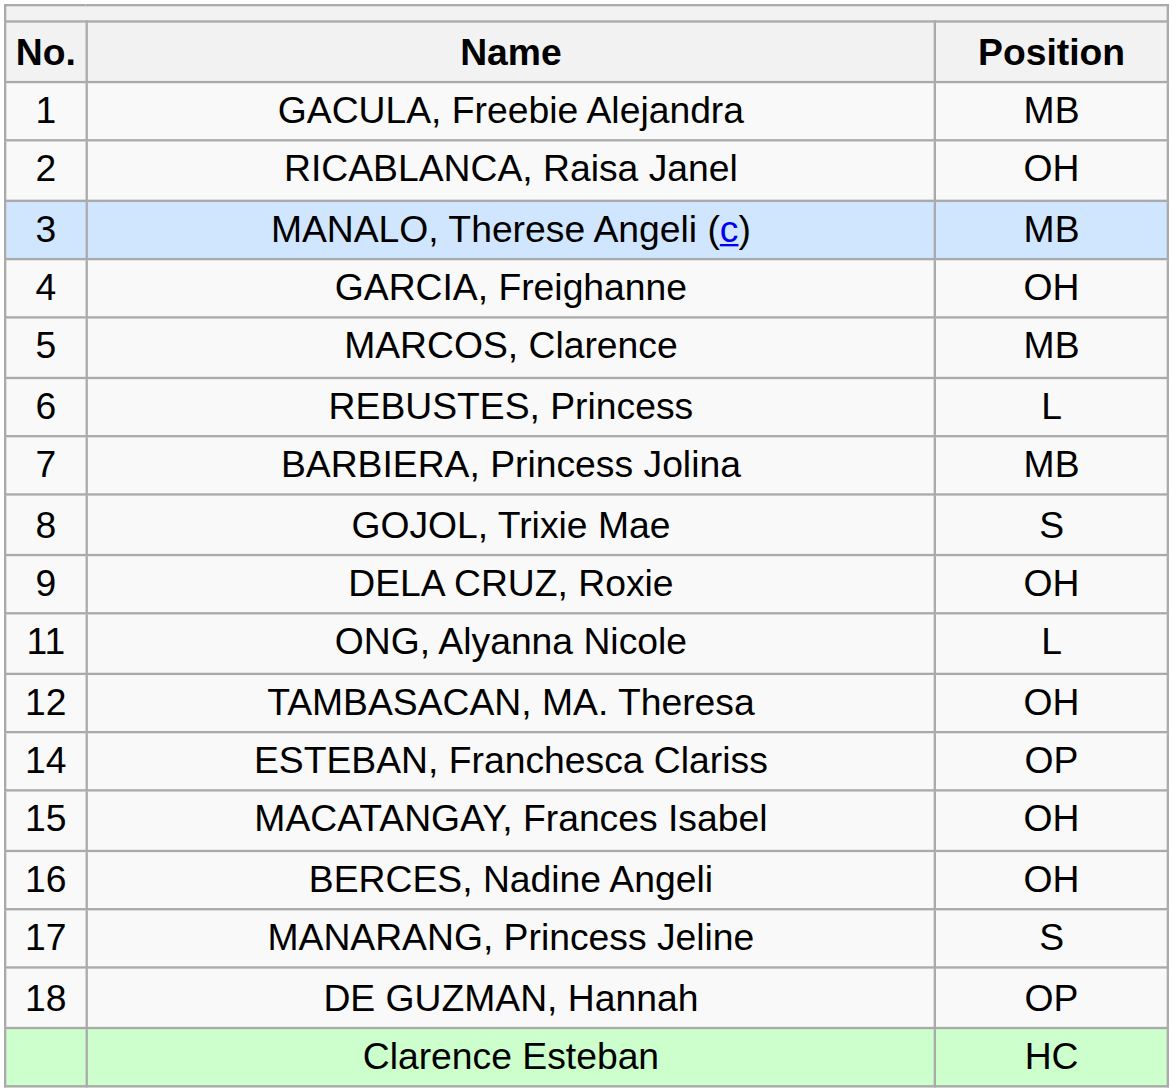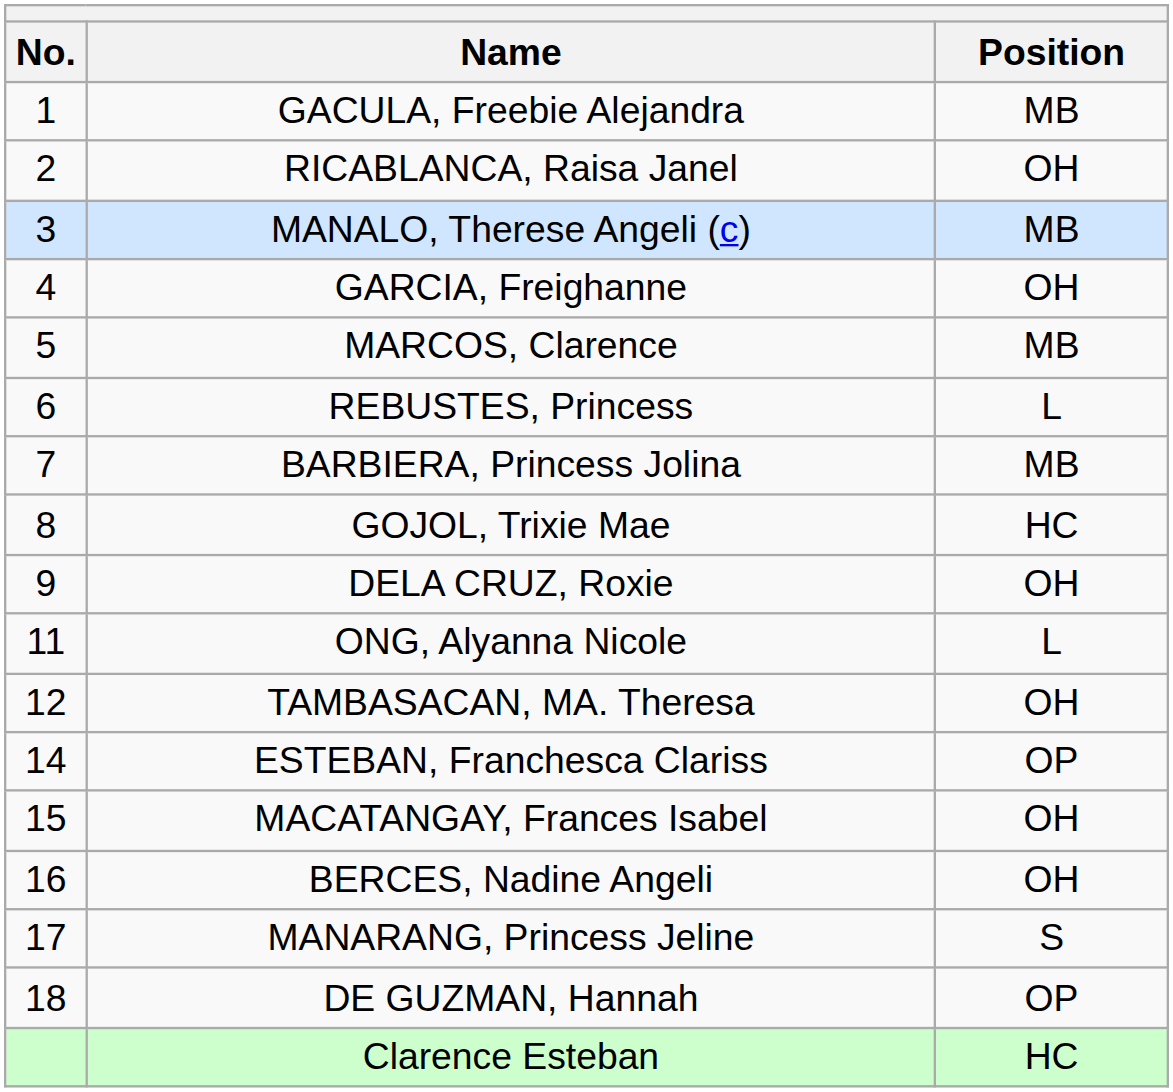 <table class="wikitable mw-collapsible mw-collapsed" style="text-align:center; width:500px; border:none">
 <tr>
 <th style="text-align:left" colspan="3"></th>
 </tr>
 <tr>
 <th style="width:7%">No.</th>
 <th>Name</th>
 <th style="width:20%">Position</th>
 </tr>
 <tr>
 <td>1</td>
 <td>GACULA, Freebie Alejandra</td>
 <td>MB</td>
 </tr>
 <tr>
 <td>2</td>
 <td>RICABLANCA, Raisa Janel</td>
 <td>OH</td>
 </tr>
 <tr bgcolor=#DOE6FF>
 <td>3</td>
 <td>MANALO, Therese Angeli (<a href='#'>c</a>)</td>
 <td>MB</td>
 </tr>
 <tr>
 <td>4</td>
 <td>GARCIA, Freighanne</td>
 <td>OH</td>
 </tr>
 <tr>
 <td>5</td>
 <td>MARCOS, Clarence</td>
 <td>MB</td>
 </tr>
 <tr>
 <td>6</td>
 <td>REBUSTES, Princess</td>
 <td>L</td>
 </tr>
 <tr>
 <td>7</td>
 <td>BARBIERA, Princess Jolina</td>
 <td>MB</td>
 </tr>
 <tr>
 <td>8</td>
 <td>GOJOL, Trixie Mae</td>
-<td>S</td>
+<td>HC</td>
 </tr>
 <tr>
 <td>9</td>
 <td>DELA CRUZ, Roxie</td>
 <td>OH</td>
 </tr>
 <tr>
 <td>11</td>
 <td>ONG, Alyanna Nicole</td>
 <td>L</td>
 </tr>
 <tr>
 <td>12</td>
 <td>TAMBASACAN, MA. Theresa</td>
 <td>OH</td>
 </tr>
 <tr>
 <td>14</td>
 <td>ESTEBAN, Franchesca Clariss</td>
 <td>OP</td>
 </tr>
 <tr>
 <td>15</td>
 <td>MACATANGAY, Frances Isabel</td>
 <td>OH</td>
 </tr>
 <tr>
 <td>16</td>
 <td>BERCES, Nadine Angeli</td>
 <td>OH</td>
 </tr>
 <tr>
 <td>17</td>
 <td>MANARANG, Princess Jeline</td>
 <td>S</td>
 </tr>
 <tr>
 <td>18</td>
 <td>DE GUZMAN, Hannah</td>
 <td>OP</td>
 </tr>
 <tr bgcolor=#CCFFCC>
 <td></td>
 <td>Clarence Esteban</td>
 <td>HC</td>
 </tr>
 </table>
